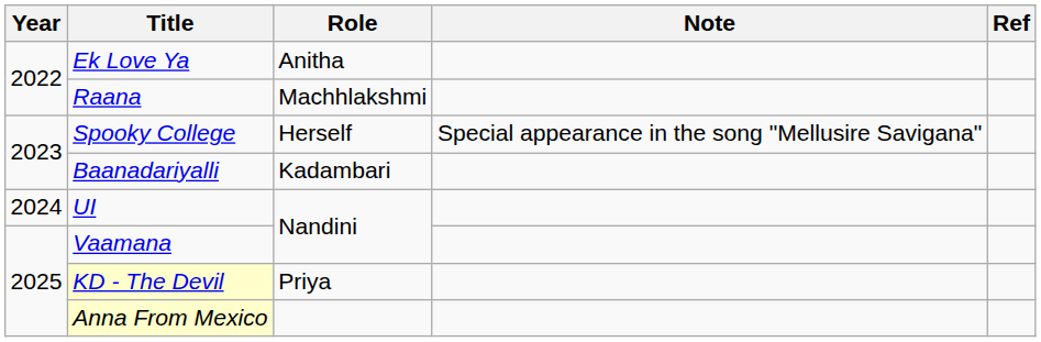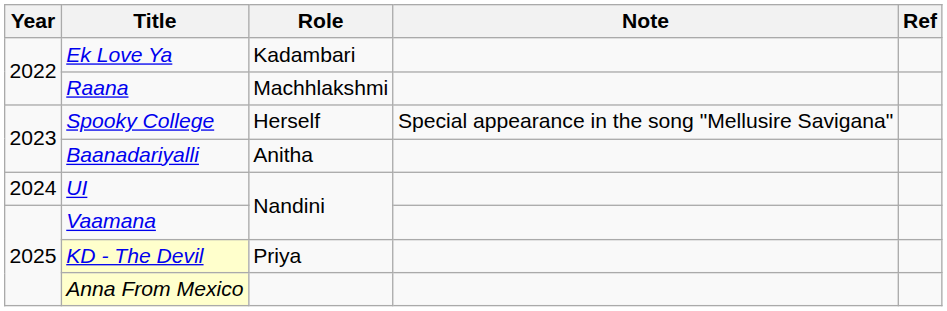 <table class="wikitable">
 <tr>
 <th>Year</th>
 <th>Title</th>
 <th>Role</th>
 <th>Note</th>
 <th>Ref</th>
 </tr>
 <tr>
 <td rowspan="2">2022</td>
 <td><em><a href='#'>Ek Love Ya</a></em></td>
-<td>Anitha</td>
+<td>Kadambari</td>
 <td></td>
 <td></td>
 </tr>
 <tr>
 <td><em><a href='#'>Raana</a></em></td>
 <td>Machhlakshmi</td>
 <td></td>
 <td></td>
 </tr>
 <tr>
 <td rowspan="2">2023</td>
 <td><em><a href='#'>Spooky College</a></em></td>
 <td>Herself</td>
 <td>Special appearance in the song "Mellusire Savigana"</td>
 <td></td>
 </tr>
 <tr>
 <td><em><a href='#'>Baanadariyalli</a></em></td>
-<td>Kadambari</td>
+<td>Anitha</td>
 <td></td>
 <td></td>
 </tr>
 <tr>
 <td>2024</td>
 <td><em><a href='#'>UI</a></em></td>
 <td rowspan="2">Nandini</td>
 <td></td>
 <td></td>
 </tr>
 <tr>
 <td rowspan="3">2025</td>
 <td><em><a href='#'>Vaamana</a></em></td>
 <td></td>
 <td></td>
 </tr>
 <tr>
 <td scope="row" align="left" style="background:#ffc;"><em><a href='#'>KD - The Devil</a></em> </td>
 <td>Priya</td>
 <td></td>
 <td></td>
 </tr>
 <tr>
 <td scope="row" align="left" style="background:#ffc;"><em>Anna From Mexico</em> </td>
 <td></td>
 <td></td>
 <td></td>
 </tr>
 </table>
